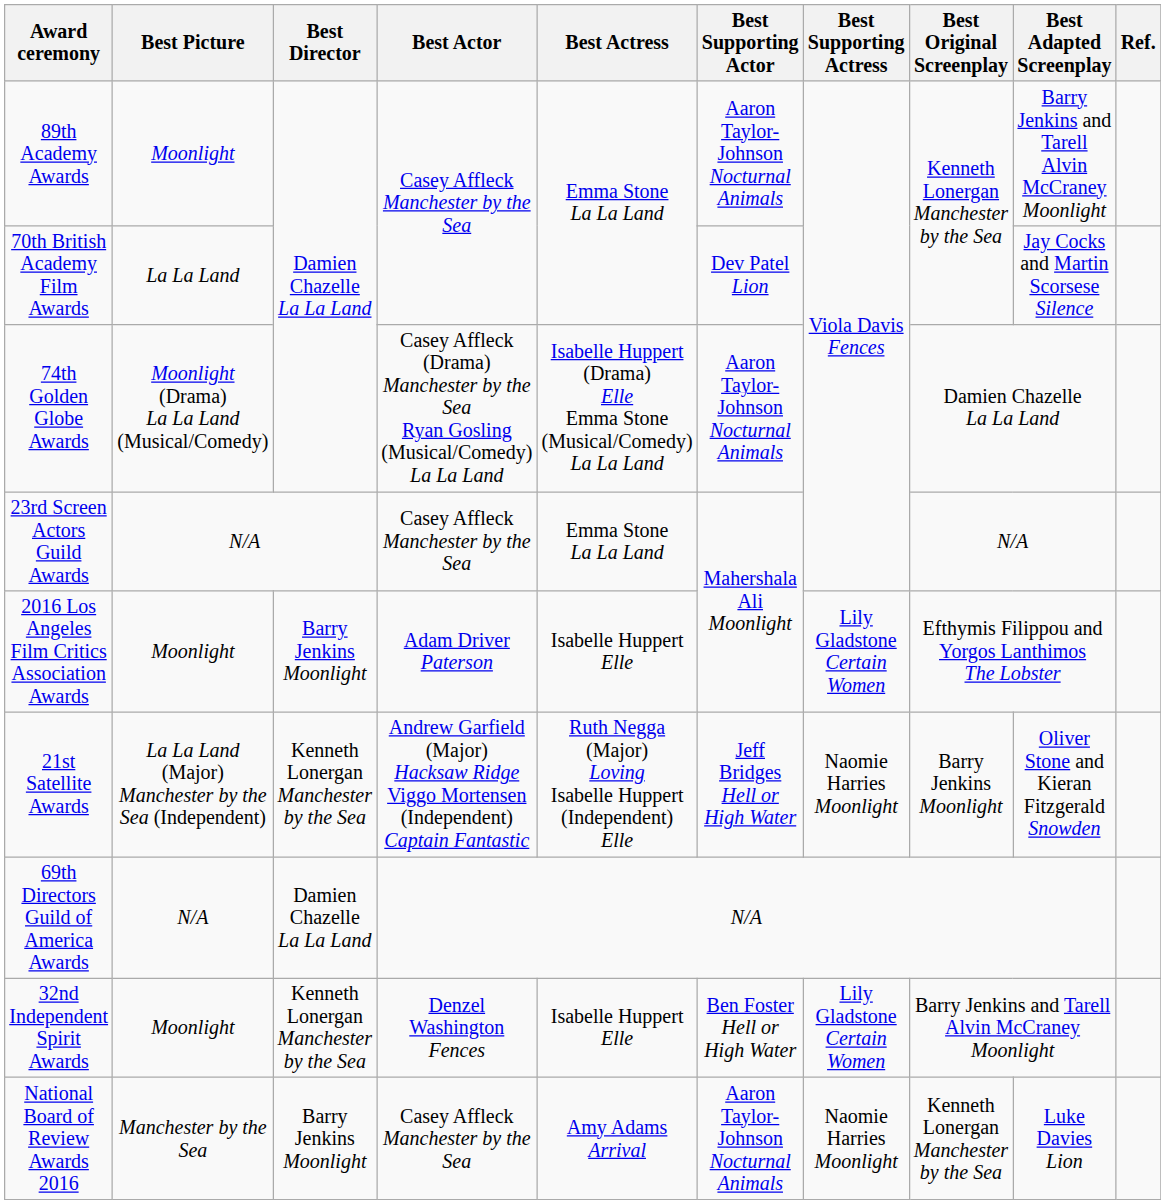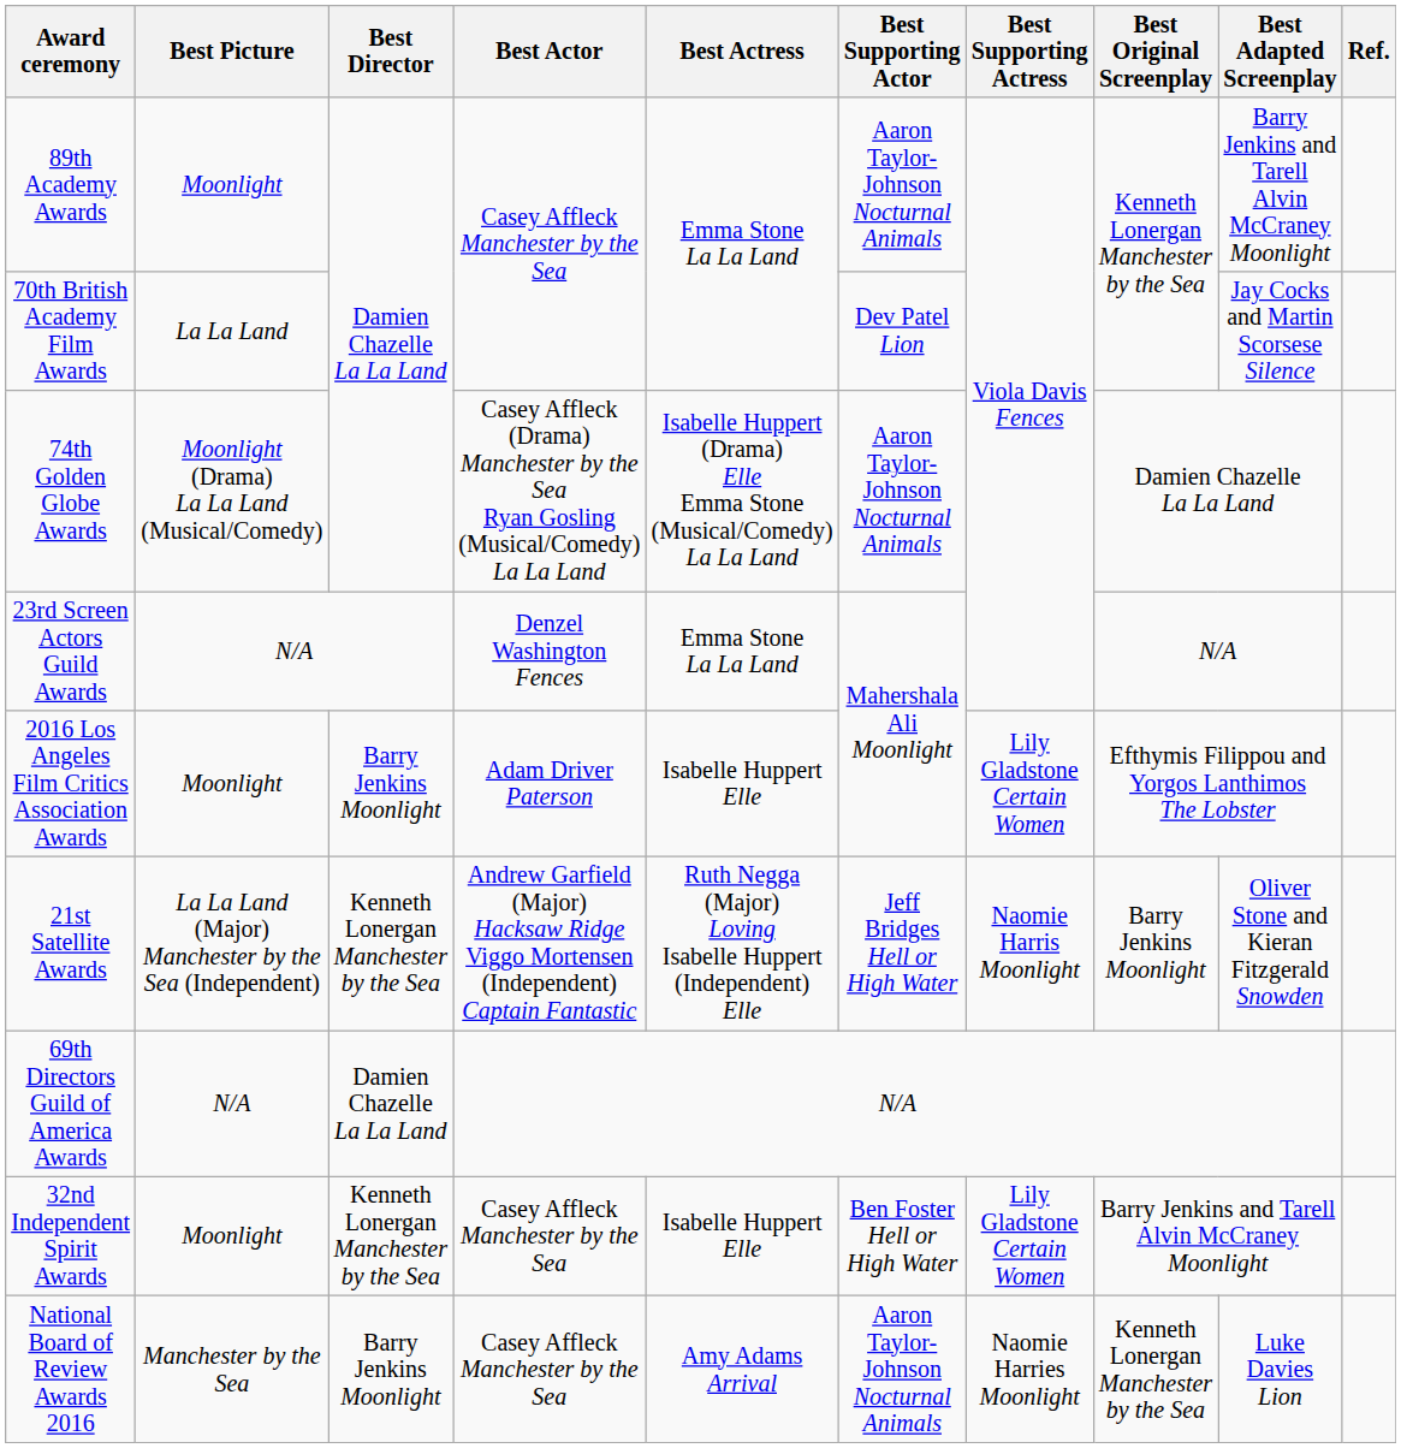 <table class="wikitable" style="text-align:center">
 <tr>
 <th>Award ceremony</th>
 <th>Best Picture</th>
 <th>Best Director</th>
 <th>Best Actor</th>
 <th>Best Actress</th>
 <th>Best Supporting Actor</th>
 <th>Best Supporting Actress</th>
 <th>Best Original Screenplay</th>
 <th>Best Adapted Screenplay</th>
 <th>Ref.</th>
 </tr>
 <tr>
 <td><a href='#'>89th Academy Awards</a></td>
 <td><em><a href='#'>Moonlight</a></em></td>
 <td rowspan="3"><a href='#'>Damien Chazelle</a> <br> <em><a href='#'>La La Land</a></em></td>
 <td rowspan="2"><a href='#'>Casey Affleck</a> <br> <em><a href='#'>Manchester by the Sea</a></em></td>
 <td rowspan="2"><a href='#'>Emma Stone</a> <br> <em>La La Land</em></td>
 <td><a href='#'>Aaron Taylor-Johnson</a> <br> <em><a href='#'>Nocturnal Animals</a></em></td>
 <td rowspan="4"><a href='#'>Viola Davis</a> <br> <em><a href='#'>Fences</a></em></td>
 <td rowspan="2"><a href='#'>Kenneth Lonergan</a> <br> <em>Manchester by the Sea</em></td>
 <td><a href='#'>Barry Jenkins</a> and <a href='#'>Tarell Alvin McCraney</a> <br> <em>Moonlight</em></td>
 <td></td>
 </tr>
 <tr>
 <td><a href='#'>70th British Academy Film Awards</a></td>
 <td><em>La La Land</em></td>
 <td><a href='#'>Dev Patel</a> <br> <em><a href='#'>Lion</a></em></td>
 <td><a href='#'>Jay Cocks</a> and <a href='#'>Martin Scorsese</a> <br> <em><a href='#'>Silence</a></em></td>
 <td></td>
 </tr>
 <tr>
 <td><a href='#'>74th Golden Globe Awards</a></td>
 <td><em><a href='#'>Moonlight</a></em> (Drama) <br> <em>La La Land</em> (Musical/Comedy)</td>
 <td>Casey Affleck (Drama) <br> <em>Manchester by the Sea</em> <br> <a href='#'>Ryan Gosling</a> (Musical/Comedy) <br> <em>La La Land</em></td>
 <td><a href='#'>Isabelle Huppert</a> (Drama) <br> <em><a href='#'>Elle</a></em> <br> Emma Stone (Musical/Comedy) <br> <em>La La Land</em></td>
 <td><a href='#'>Aaron Taylor-Johnson</a> <br> <em><a href='#'>Nocturnal Animals</a></em></td>
 <td colspan="2">Damien Chazelle <br> <em>La La Land</em></td>
 <td></td>
 </tr>
 <tr>
 <td><a href='#'>23rd Screen Actors Guild Awards</a></td>
 <td colspan="2"><em>N/A</em></td>
-<td>Casey Affleck <br> <em>Manchester by the Sea</em></td>
+<td><a href='#'>Denzel Washington</a> <br> <em>Fences</em></td>
 <td>Emma Stone <br> <em>La La Land</em></td>
 <td rowspan="2"><a href='#'>Mahershala Ali</a> <br> <em>Moonlight</em></td>
 <td colspan="2"><em>N/A</em></td>
 <td></td>
 </tr>
 <tr>
 <td><a href='#'>2016 Los Angeles Film Critics Association Awards</a></td>
 <td><em>Moonlight</em></td>
 <td><a href='#'>Barry Jenkins</a> <br> <em>Moonlight</em></td>
 <td><a href='#'>Adam Driver</a> <br> <em><a href='#'>Paterson</a></em></td>
 <td>Isabelle Huppert <br> <em>Elle</em></td>
 <td><a href='#'>Lily Gladstone</a> <br> <em><a href='#'>Certain Women</a></em></td>
 <td colspan="2">Efthymis Filippou and <a href='#'>Yorgos Lanthimos</a> <br> <em><a href='#'>The Lobster</a></em></td>
 <td></td>
 </tr>
 <tr>
 <td><a href='#'>21st Satellite Awards</a></td>
 <td><em>La La Land</em> (Major) <br> <em>Manchester by the Sea</em> (Independent)</td>
 <td>Kenneth Lonergan <br> <em>Manchester by the Sea</em></td>
 <td><a href='#'>Andrew Garfield</a> (Major) <br> <em><a href='#'>Hacksaw Ridge</a></em> <br> <a href='#'>Viggo Mortensen</a> (Independent) <br> <em><a href='#'>Captain Fantastic</a></em></td>
 <td><a href='#'>Ruth Negga</a> (Major) <br> <em><a href='#'>Loving</a></em> <br> Isabelle Huppert (Independent) <br> <em>Elle</em></td>
 <td><a href='#'>Jeff Bridges</a> <br> <em><a href='#'>Hell or High Water</a></em></td>
-<td>Naomie Harries <br> <em>Moonlight</em></td>
+<td><a href='#'>Naomie Harris</a> <br> <em>Moonlight</em></td>
 <td>Barry Jenkins <br> <em>Moonlight</em></td>
 <td><a href='#'>Oliver Stone</a> and Kieran Fitzgerald <br> <em><a href='#'>Snowden</a></em></td>
 <td></td>
 </tr>
 <tr>
 <td><a href='#'>69th Directors Guild of America Awards</a></td>
 <td><em>N/A</em></td>
 <td>Damien Chazelle <br> <em>La La Land</em></td>
 <td colspan="6"><em>N/A</em></td>
 <td></td>
 </tr>
 <tr>
 <td><a href='#'>32nd Independent Spirit Awards</a></td>
 <td><em>Moonlight</em></td>
 <td>Kenneth Lonergan <br> <em>Manchester by the Sea</em></td>
-<td><a href='#'>Denzel Washington</a> <br> <em>Fences</em></td>
+<td>Casey Affleck <br> <em>Manchester by the Sea</em></td>
 <td>Isabelle Huppert <br> <em>Elle</em></td>
 <td><a href='#'>Ben Foster</a> <br> <em>Hell or High Water</em></td>
 <td><a href='#'>Lily Gladstone</a> <br> <em><a href='#'>Certain Women</a></em></td>
 <td colspan="2">Barry Jenkins and <a href='#'>Tarell Alvin McCraney</a> <br> <em>Moonlight</em></td>
 <td></td>
 </tr>
 <tr>
 <td><a href='#'>National Board of Review Awards 2016</a></td>
 <td><em>Manchester by the Sea</em></td>
 <td>Barry Jenkins <br> <em>Moonlight</em></td>
 <td>Casey Affleck <br> <em>Manchester by the Sea</em></td>
 <td><a href='#'>Amy Adams</a> <br> <em><a href='#'>Arrival</a></em></td>
 <td><a href='#'>Aaron Taylor-Johnson</a> <br> <em><a href='#'>Nocturnal Animals</a></em></td>
 <td>Naomie Harries <br> <em>Moonlight</em></td>
 <td>Kenneth Lonergan <br> <em>Manchester by the Sea</em></td>
 <td><a href='#'>Luke Davies</a> <br> <em>Lion</em></td>
 <td></td>
 </tr>
 </table>
